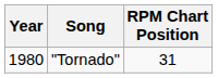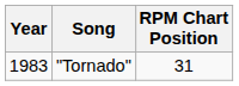 <table class="wikitable">
 <tr>
 <th>Year</th>
 <th>Song</th>
 <th>RPM Chart <br>Position</th>
 </tr>
 <tr>
-<td>1980</td>
+<td>1983</td>
 <td>"Tornado"</td>
 <td style="text-align:center;">31 </td>
 </tr>
 </table>
